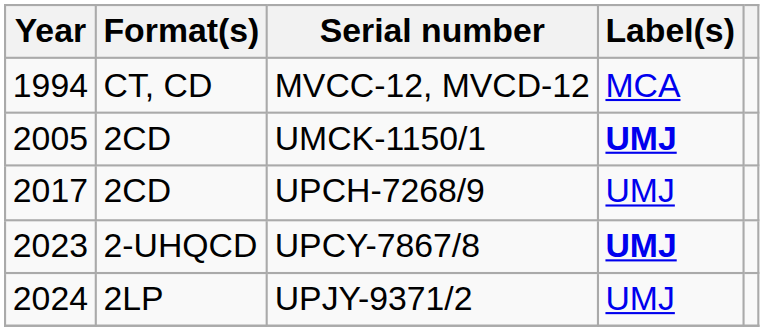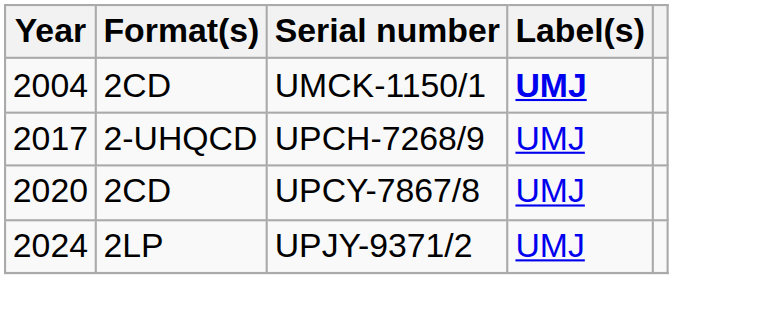 <table class="wikitable sortable plainrowheaders">
 <tr>
 <th scope="col">Year</th>
 <th scope="col">Format(s)</th>
 <th scope="col">Serial number</th>
 <th scope="col">Label(s)</th>
 <th scope="col"></th>
 </tr>
 <tr>
-<td>1994</td>
-<td>CT, CD</td>
-<td>MVCC-12, MVCD-12</td>
-<td><a href='#'>MCA</a></td>
-<td></td>
-</tr>
-<tr>
-<td>2005</td>
+<td>2004</td>
 <td>2CD</td>
 <td>UMCK-1150/1</td>
 <td><strong><a href='#'>UMJ</a></strong></td>
 <td></td>
 </tr>
 <tr>
 <td>2017</td>
-<td>2CD</td>
+<td>2-UHQCD</td>
 <td>UPCH-7268/9</td>
 <td><a href='#'>UMJ</a></td>
 <td></td>
 </tr>
 <tr>
-<td>2023</td>
-<td>2-UHQCD</td>
+<td>2020</td>
+<td>2CD</td>
 <td>UPCY-7867/8</td>
-<td><strong><a href='#'>UMJ</a></strong></td>
+<td><a href='#'>UMJ</a></td>
 <td></td>
 </tr>
 <tr>
 <td>2024</td>
 <td>2LP</td>
 <td>UPJY-9371/2</td>
 <td><a href='#'>UMJ</a></td>
 <td></td>
 </tr>
 <tr>
 </tr>
 </table>
